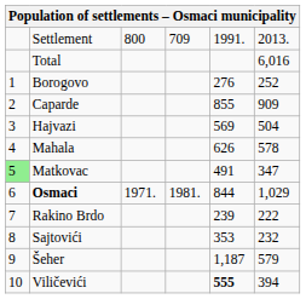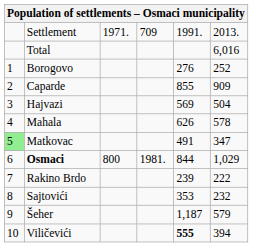 <table class="wikitable">
 <tr>
 <th colspan="6">Population of settlements – Osmaci municipality</th>
 </tr>
 <tr>
 <td></td>
 <td>Settlement</td>
-<td>800</td>
+<td>1971.</td>
 <td>709</td>
 <td>1991.</td>
 <td>2013.</td>
 </tr>
 <tr>
 <td></td>
 <td>Total</td>
 <td></td>
 <td></td>
 <td></td>
 <td>6,016</td>
 </tr>
 <tr>
 <td>1</td>
 <td>Borogovo</td>
 <td></td>
 <td></td>
 <td>276</td>
 <td>252</td>
 </tr>
 <tr>
 <td>2</td>
 <td>Caparde</td>
 <td></td>
 <td></td>
 <td>855</td>
 <td>909</td>
 </tr>
 <tr>
 <td>3</td>
 <td>Hajvazi</td>
 <td></td>
 <td></td>
 <td>569</td>
 <td>504</td>
 </tr>
 <tr>
 <td>4</td>
 <td>Mahala</td>
 <td></td>
 <td></td>
 <td>626</td>
 <td>578</td>
 </tr>
 <tr>
 <td style="background: lightgreen;">5</td>
 <td>Matkovac</td>
 <td></td>
 <td></td>
 <td>491</td>
 <td>347</td>
 </tr>
 <tr>
 <td>6</td>
 <td><strong>Osmaci</strong></td>
-<td>1971.</td>
+<td>800</td>
 <td>1981.</td>
 <td>844</td>
 <td>1,029</td>
 </tr>
 <tr>
 <td>7</td>
 <td>Rakino Brdo</td>
 <td></td>
 <td></td>
 <td>239</td>
 <td>222</td>
 </tr>
 <tr>
 <td>8</td>
 <td>Sajtovići</td>
 <td></td>
 <td></td>
 <td>353</td>
 <td>232</td>
 </tr>
 <tr>
 <td>9</td>
 <td>Šeher</td>
 <td></td>
 <td></td>
 <td>1,187</td>
 <td>579</td>
 </tr>
 <tr>
 <td>10</td>
 <td>Viličevići</td>
 <td></td>
 <td></td>
 <td><strong>555</strong></td>
 <td>394</td>
 </tr>
 </table>
